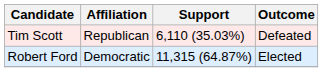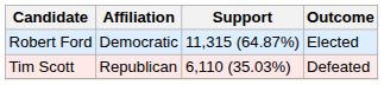 <table class="wikitable">
 <tr>
 <th>Candidate</th>
 <th>Affiliation</th>
 <th>Support</th>
 <th>Outcome</th>
 </tr>
 <tr>
+<td bgcolor=#DDEEFF>Robert Ford</td>
+<td bgcolor=#DDEEFF>Democratic</td>
+<td bgcolor=#DDEEFF>11,315 (64.87%)</td>
+<td bgcolor=#DDEEFF>Elected</td>
+</tr>
+<tr>
 <td bgcolor=#FFE8E8>Tim Scott</td>
 <td bgcolor=#FFE8E8>Republican</td>
 <td bgcolor=#FFE8E8>6,110 (35.03%)</td>
 <td bgcolor=#FFE8E8>Defeated</td>
 </tr>
 <tr>
-<td bgcolor=#DDEEFF>Robert Ford</td>
-<td bgcolor=#DDEEFF>Democratic</td>
-<td bgcolor=#DDEEFF>11,315 (64.87%)</td>
-<td bgcolor=#DDEEFF>Elected</td>
-</tr>
-<tr>
 </tr>
 </table>
